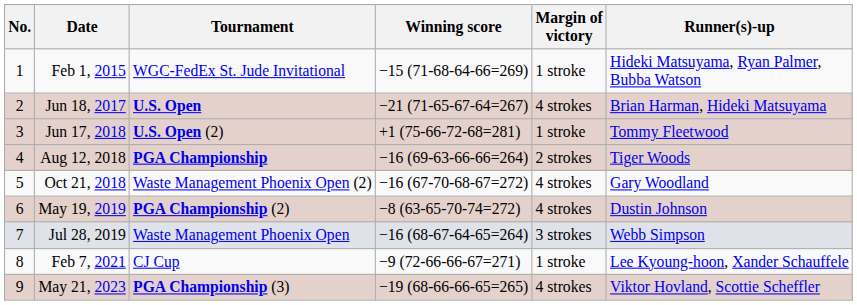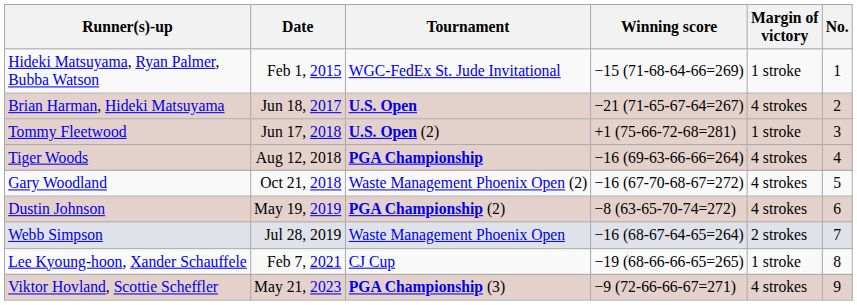 <table class="wikitable" style="font-size:95%;">
 <tr>
-<th>No.</th>
+<th>Runner(s)-up</th>
 <th>Date</th>
 <th>Tournament</th>
 <th>Winning score</th>
 <th>Margin of<br>victory</th>
-<th>Runner(s)-up</th>
+<th>No.</th>
 </tr>
 <tr>
-<td align=center>1</td>
+<td> <a href='#'>Hideki Matsuyama</a>,  <a href='#'>Ryan Palmer</a>,<br> <a href='#'>Bubba Watson</a></td>
 <td align=right>Feb 1, <a href='#'>2015</a></td>
 <td><a href='#'>WGC-FedEx St. Jude Invitational</a></td>
 <td>−15 (71-68-64-66=269)</td>
 <td>1 stroke</td>
-<td> <a href='#'>Hideki Matsuyama</a>,  <a href='#'>Ryan Palmer</a>,<br> <a href='#'>Bubba Watson</a></td>
+<td align=center>1</td>
 </tr>
 <tr style="background:#e5d1cb;">
-<td align=center>2</td>
+<td> <a href='#'>Brian Harman</a>,  <a href='#'>Hideki Matsuyama</a></td>
 <td align=right>Jun 18, <a href='#'>2017</a></td>
 <td><strong><a href='#'>U.S. Open</a></strong></td>
 <td>−21 (71-65-67-64=267)</td>
 <td>4 strokes</td>
-<td> <a href='#'>Brian Harman</a>,  <a href='#'>Hideki Matsuyama</a></td>
+<td align=center>2</td>
 </tr>
 <tr style="background:#e5d1cb;">
-<td align=center>3</td>
+<td> <a href='#'>Tommy Fleetwood</a></td>
 <td align=right>Jun 17, <a href='#'>2018</a></td>
 <td><strong><a href='#'>U.S. Open</a></strong> (2)</td>
 <td>+1 (75-66-72-68=281)</td>
 <td>1 stroke</td>
-<td> <a href='#'>Tommy Fleetwood</a></td>
+<td align=center>3</td>
 </tr>
 <tr style="background:#e5d1cb;">
-<td align=center>4</td>
+<td> <a href='#'>Tiger Woods</a></td>
 <td align=right>Aug 12, 2018</td>
 <td><strong><a href='#'>PGA Championship</a></strong></td>
 <td>−16 (69-63-66-66=264)</td>
-<td>2 strokes</td>
-<td> <a href='#'>Tiger Woods</a></td>
+<td>4 strokes</td>
+<td align=center>4</td>
 </tr>
 <tr>
-<td align=center>5</td>
+<td> <a href='#'>Gary Woodland</a></td>
 <td align=right>Oct 21, <a href='#'>2018</a></td>
 <td><a href='#'>Waste Management Phoenix Open</a> (2)</td>
 <td>−16 (67-70-68-67=272)</td>
 <td>4 strokes</td>
-<td> <a href='#'>Gary Woodland</a></td>
+<td align=center>5</td>
 </tr>
 <tr style="background:#e5d1cb;">
-<td align=center>6</td>
+<td> <a href='#'>Dustin Johnson</a></td>
 <td align=right>May 19, <a href='#'>2019</a></td>
 <td><strong><a href='#'>PGA Championship</a></strong> (2)</td>
 <td>−8 (63-65-70-74=272)</td>
 <td>4 strokes</td>
-<td> <a href='#'>Dustin Johnson</a></td>
+<td align=center>6</td>
 </tr>
 <tr style="background:#dfe2e9">
-<td align=center>7</td>
+<td> <a href='#'>Webb Simpson</a></td>
 <td align=right>Jul 28, 2019</td>
 <td><a href='#'>Waste Management Phoenix Open</a></td>
 <td>−16 (68-67-64-65=264)</td>
-<td>3 strokes</td>
-<td> <a href='#'>Webb Simpson</a></td>
+<td>2 strokes</td>
+<td align=center>7</td>
 </tr>
 <tr>
-<td align=center>8</td>
+<td> <a href='#'>Lee Kyoung-hoon</a>,  <a href='#'>Xander Schauffele</a></td>
 <td align=right>Feb 7, <a href='#'>2021</a></td>
 <td><a href='#'>CJ Cup</a></td>
-<td>−9 (72-66-66-67=271)</td>
+<td>−19 (68-66-66-65=265)</td>
 <td>1 stroke</td>
-<td> <a href='#'>Lee Kyoung-hoon</a>,  <a href='#'>Xander Schauffele</a></td>
+<td align=center>8</td>
 </tr>
 <tr style="background:#e5d1cb;">
-<td align=center>9</td>
+<td> <a href='#'>Viktor Hovland</a>,  <a href='#'>Scottie Scheffler</a></td>
 <td align=right>May 21, <a href='#'>2023</a></td>
 <td><strong><a href='#'>PGA Championship</a></strong> (3)</td>
-<td>−19 (68-66-66-65=265)</td>
+<td>−9 (72-66-66-67=271)</td>
 <td>4 strokes</td>
-<td> <a href='#'>Viktor Hovland</a>,  <a href='#'>Scottie Scheffler</a></td>
+<td align=center>9</td>
 </tr>
 </table>
